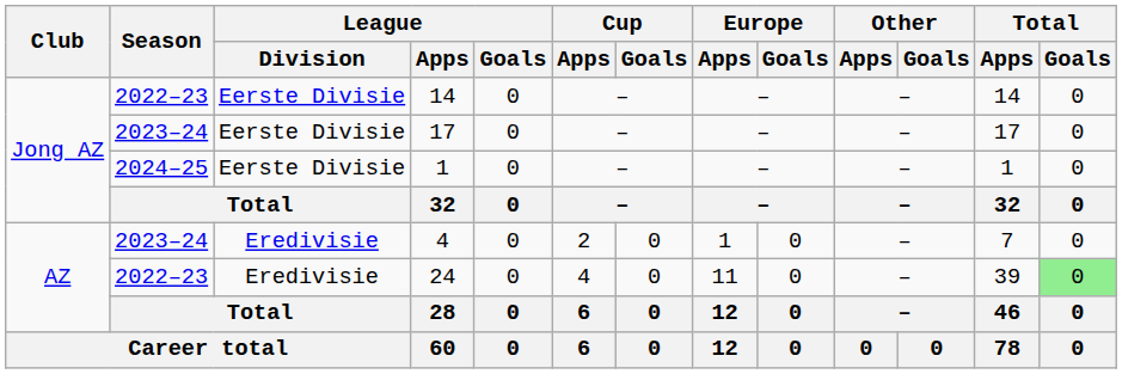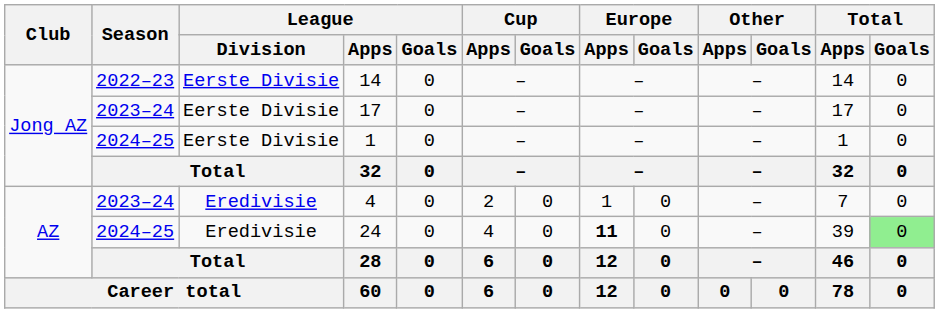 <table class="wikitable" style="text-align: center">
 <tr>
 <th rowspan="2">Club</th>
 <th rowspan="2">Season</th>
 <th colspan="3">League</th>
 <th colspan="2">Cup</th>
 <th colspan="2">Europe</th>
 <th colspan="2">Other</th>
 <th colspan="2">Total</th>
 </tr>
 <tr>
 <th>Division</th>
 <th>Apps</th>
 <th>Goals</th>
 <th>Apps</th>
 <th>Goals</th>
 <th>Apps</th>
 <th>Goals</th>
 <th>Apps</th>
 <th>Goals</th>
 <th>Apps</th>
 <th>Goals</th>
 </tr>
 <tr>
 <td rowspan="4"><a href='#'>Jong AZ</a></td>
 <td><a href='#'>2022–23</a></td>
 <td><a href='#'>Eerste Divisie</a></td>
 <td>14</td>
 <td>0</td>
 <td colspan="2">–</td>
 <td colspan="2">–</td>
 <td colspan="2">–</td>
 <td>14</td>
 <td>0</td>
 </tr>
 <tr>
 <td><a href='#'>2023–24</a></td>
 <td>Eerste Divisie</td>
 <td>17</td>
 <td>0</td>
 <td colspan="2">–</td>
 <td colspan="2">–</td>
 <td colspan="2">–</td>
 <td>17</td>
 <td>0</td>
 </tr>
 <tr>
 <td><a href='#'>2024–25</a></td>
 <td>Eerste Divisie</td>
 <td>1</td>
 <td>0</td>
 <td colspan="2">–</td>
 <td colspan="2">–</td>
 <td colspan="2">–</td>
 <td>1</td>
 <td>0</td>
 </tr>
 <tr>
 <th colspan="2">Total</th>
 <th>32</th>
 <th>0</th>
 <th colspan="2">–</th>
 <th colspan="2">–</th>
 <th colspan="2">–</th>
 <th>32</th>
 <th>0</th>
 </tr>
 <tr>
 <td rowspan="3"><a href='#'>AZ</a></td>
 <td><a href='#'>2023–24</a></td>
 <td><a href='#'>Eredivisie</a></td>
 <td>4</td>
 <td>0</td>
 <td>2</td>
 <td>0</td>
 <td>1</td>
 <td>0</td>
 <td colspan="2">–</td>
 <td>7</td>
 <td>0</td>
 </tr>
 <tr>
-<td><a href='#'>2022–23</a></td>
+<td><a href='#'>2024–25</a></td>
 <td>Eredivisie</td>
 <td>24</td>
 <td>0</td>
 <td>4</td>
 <td>0</td>
-<td>11</td>
+<td><strong>11</strong></td>
 <td>0</td>
 <td colspan="2">–</td>
 <td>39</td>
 <td style="background: lightgreen;">0</td>
 </tr>
 <tr>
 <th colspan="2">Total</th>
 <th>28</th>
 <th>0</th>
 <th>6</th>
 <th>0</th>
 <th>12</th>
 <th>0</th>
 <th colspan="2">–</th>
 <th>46</th>
 <th>0</th>
 </tr>
 <tr>
 <th colspan="3">Career total</th>
 <th>60</th>
 <th>0</th>
 <th>6</th>
 <th>0</th>
 <th>12</th>
 <th>0</th>
 <th>0</th>
 <th>0</th>
 <th>78</th>
 <th>0</th>
 </tr>
 </table>
